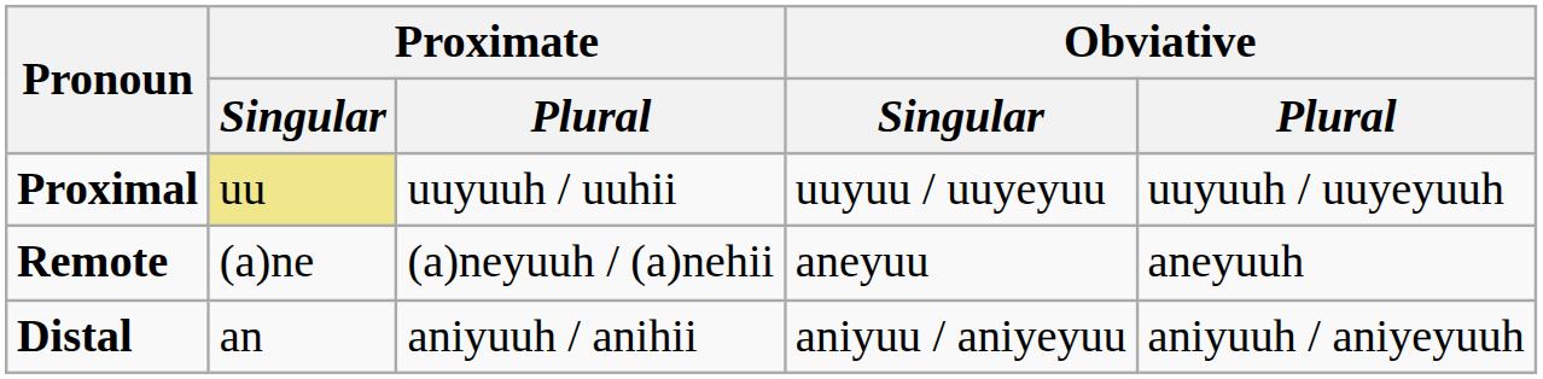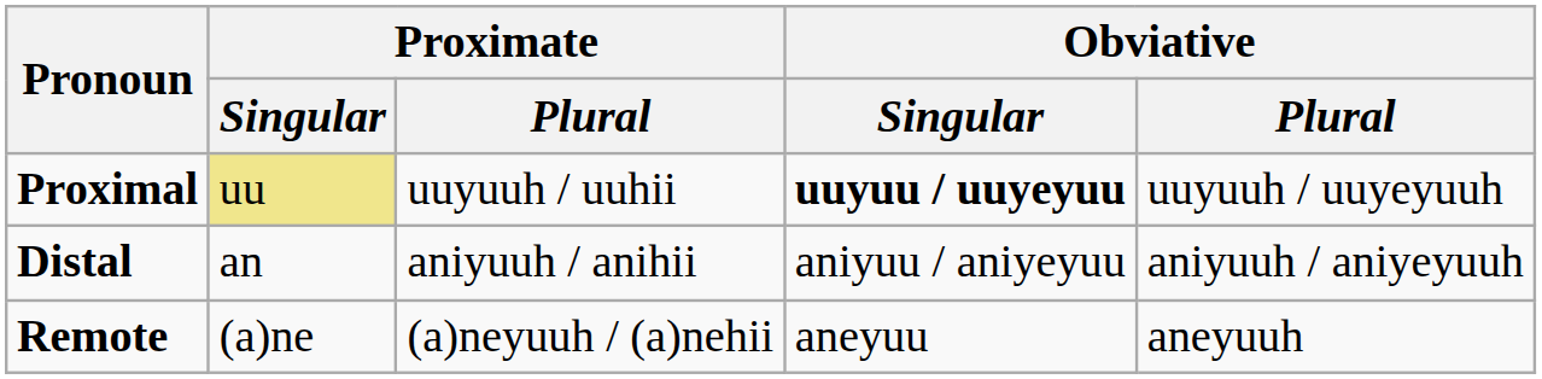 <table class="wikitable">
 <tr>
 <th rowspan="2">Pronoun</th>
 <th colspan="2">Proximate</th>
 <th colspan="2">Obviative</th>
 </tr>
 <tr>
 <th><em>Singular</em></th>
 <th><em>Plural</em></th>
 <th><em>Singular</em></th>
 <th><em>Plural</em></th>
 </tr>
 <tr>
 <td><strong>Proximal</strong></td>
 <td style="background: khaki;">uu</td>
 <td>uuyuuh / uuhii</td>
-<td>uuyuu / uuyeyuu</td>
+<td><strong>uuyuu / uuyeyuu</strong></td>
 <td>uuyuuh / uuyeyuuh</td>
+</tr>
+<tr>
+<td><strong>Distal</strong></td>
+<td>an</td>
+<td>aniyuuh / anihii</td>
+<td>aniyuu / aniyeyuu</td>
+<td>aniyuuh / aniyeyuuh</td>
 </tr>
 <tr>
 <td><strong>Remote</strong></td>
 <td>(a)ne</td>
 <td>(a)neyuuh / (a)nehii</td>
 <td>aneyuu</td>
 <td>aneyuuh</td>
 </tr>
-<tr>
-<td><strong>Distal</strong></td>
-<td>an</td>
-<td>aniyuuh / anihii</td>
-<td>aniyuu / aniyeyuu</td>
-<td>aniyuuh / aniyeyuuh</td>
-</tr>
 </table>
